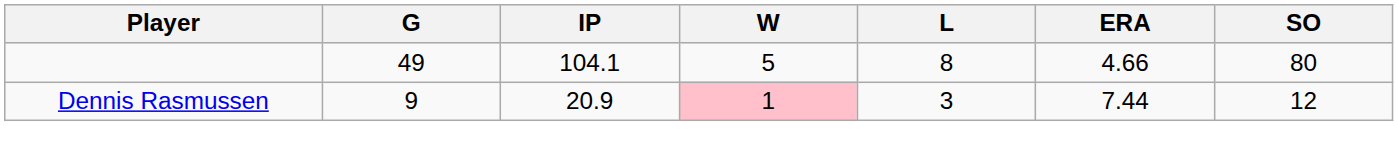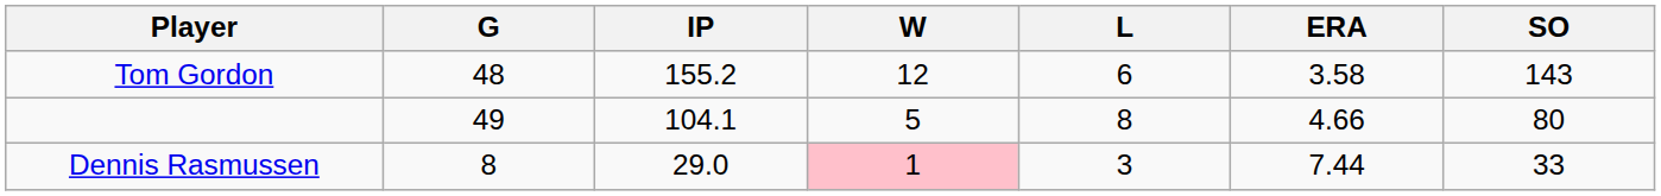 <table class="wikitable sortable">
 <tr>
 <th bgcolor="#DDDDFF" width="16%">Player</th>
 <th bgcolor="#DDDDFF" width="9%">G</th>
 <th bgcolor="#DDDDFF" width="9%">IP</th>
 <th bgcolor="#DDDDFF" width="9%">W</th>
 <th bgcolor="#DDDDFF" width="9%">L</th>
 <th bgcolor="#DDDDFF" width="9%">ERA</th>
 <th bgcolor="#DDDDFF" width="9%">SO</th>
+</tr>
+<tr align="center">
+<td><a href='#'>Tom Gordon</a></td>
+<td>48</td>
+<td>155.2</td>
+<td>12</td>
+<td>6</td>
+<td>3.58</td>
+<td>143</td>
 </tr>
 <tr align=center>
 <td></td>
 <td>49</td>
 <td>104.1</td>
 <td>5</td>
 <td>8</td>
 <td>4.66</td>
 <td>80</td>
 </tr>
 <tr align="center">
 <td><a href='#'>Dennis Rasmussen</a></td>
-<td>9</td>
-<td>20.9</td>
+<td>8</td>
+<td>29.0</td>
 <td style="background: pink;">1</td>
 <td>3</td>
 <td>7.44</td>
-<td>12</td>
+<td>33</td>
 </tr>
 </table>
